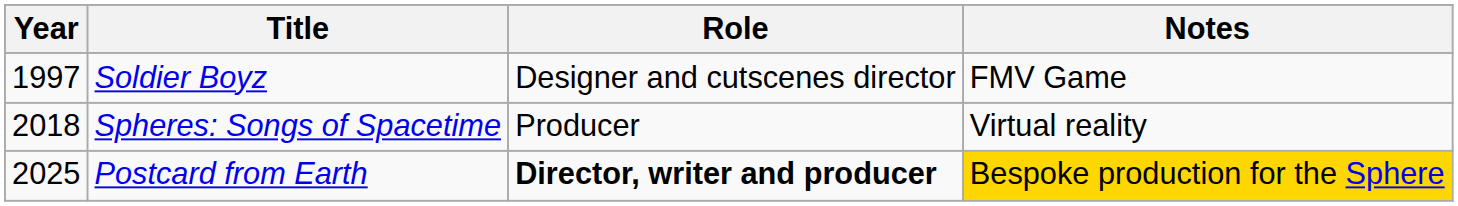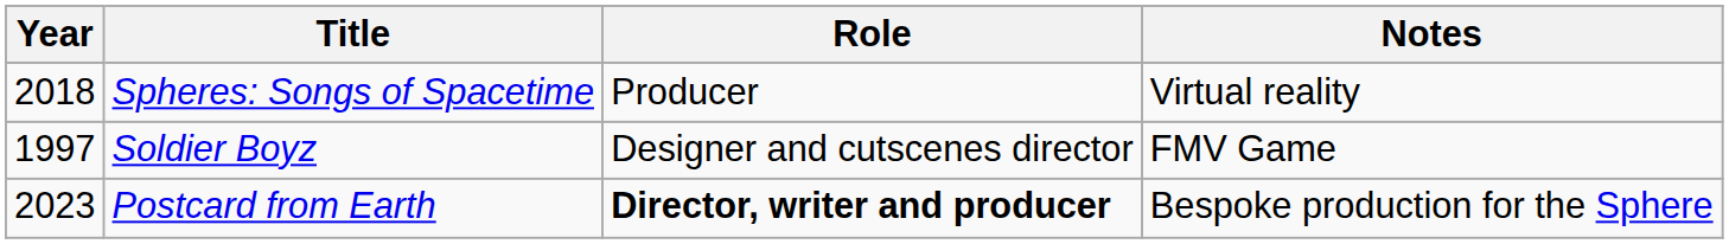 <table class="wikitable">
 <tr>
 <th>Year</th>
 <th>Title</th>
 <th>Role</th>
 <th>Notes</th>
 </tr>
 <tr>
+<td>2018</td>
+<td><em><a href='#'>Spheres: Songs of Spacetime</a></em></td>
+<td>Producer</td>
+<td>Virtual reality</td>
+</tr>
+<tr>
 <td>1997</td>
 <td><em><a href='#'>Soldier Boyz</a></em></td>
 <td>Designer and cutscenes director</td>
 <td>FMV Game</td>
 </tr>
 <tr>
-<td>2018</td>
-<td><em><a href='#'>Spheres: Songs of Spacetime</a></em></td>
-<td>Producer</td>
-<td>Virtual reality</td>
-</tr>
-<tr>
-<td>2025</td>
+<td>2023</td>
 <td><em><a href='#'>Postcard from Earth</a></em></td>
 <td><strong>Director, writer and producer</strong></td>
-<td style="background: gold;">Bespoke production for the <a href='#'>Sphere</a></td>
+<td>Bespoke production for the <a href='#'>Sphere</a></td>
 </tr>
 </table>
